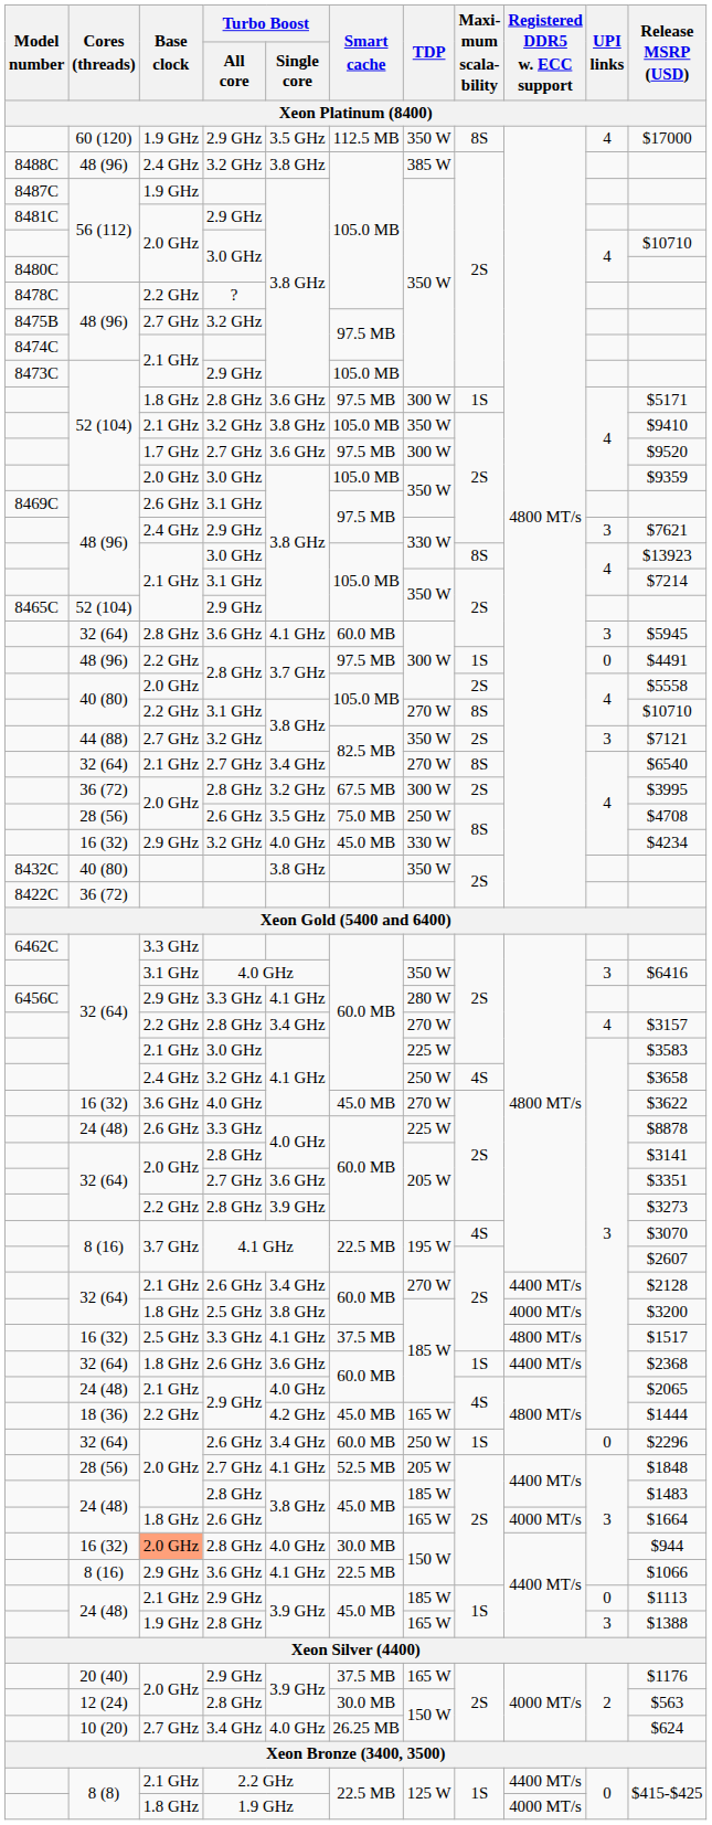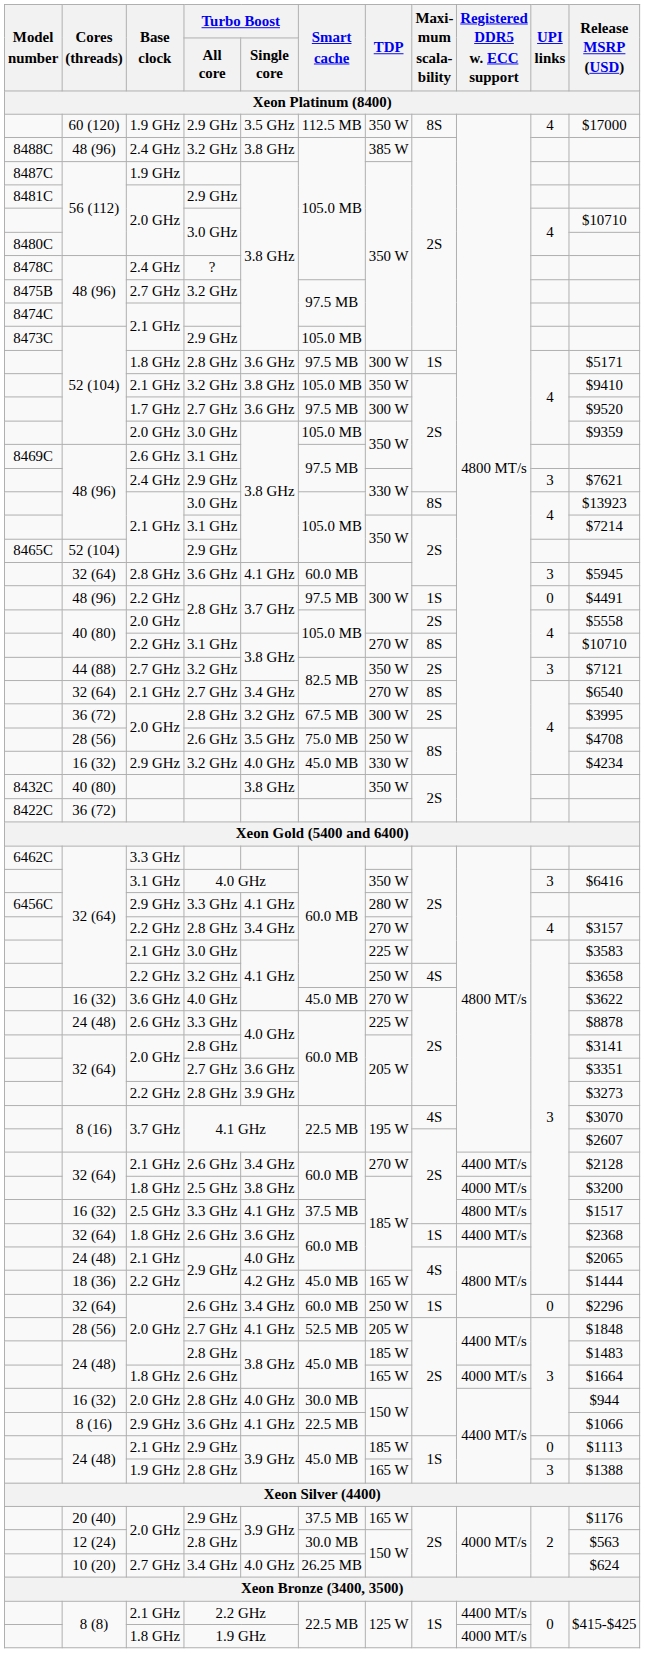 <table class="wikitable sortable" style="font-size: 100%; text-align: center">
 <tr style="line-height:133%">
 <th rowspan="2">Model<br>number</th>
 <th rowspan="2">Cores<br>(threads)</th>
 <th rowspan="2">Base<br>clock</th>
 <th colspan="2"><a href='#'>Turbo Boost</a></th>
 <th rowspan="2"><a href='#'>Smart<br>cache</a></th>
 <th rowspan="2"><a href='#'>TDP</a></th>
 <th rowspan="2">Maxi-<br>mum<br>scala-<br>bility</th>
 <th rowspan="2"><a href='#'>Registered</a><br><a href='#'>DDR5</a><br>w. <a href='#'>ECC</a><br>support</th>
 <th rowspan="2"><a href='#'>UPI</a><br>links</th>
 <th rowspan="2">Release<br><a href='#'>MSRP</a><br>(<a href='#'>USD</a>)</th>
 </tr>
 <tr style="line-height:120%">
 <th>All<br>core</th>
 <th>Single<br>core</th>
 </tr>
 <tr>
 <th colspan="11">Xeon Platinum (8400)</th>
 </tr>
 <tr>
 <td></td>
 <td>60 (120)</td>
 <td>1.9 GHz</td>
 <td>2.9 GHz</td>
 <td>3.5 GHz</td>
 <td>112.5 MB</td>
 <td>350 W</td>
 <td>8S</td>
 <td rowspan="30">4800 MT/s</td>
 <td>4</td>
 <td>$17000</td>
 </tr>
 <tr>
 <td>8488C</td>
 <td>48 (96)</td>
 <td>2.4 GHz</td>
 <td>3.2 GHz</td>
 <td>3.8 GHz</td>
 <td rowspan="6">105.0 MB</td>
 <td>385 W</td>
 <td rowspan="9">2S</td>
 <td></td>
 <td></td>
 </tr>
 <tr>
 <td>8487C</td>
 <td rowspan="4">56 (112)</td>
 <td>1.9 GHz</td>
 <td></td>
 <td rowspan="8">3.8 GHz</td>
 <td rowspan="8">350 W</td>
 <td></td>
 <td></td>
 </tr>
 <tr>
 <td>8481C</td>
 <td rowspan="3">2.0 GHz</td>
 <td>2.9 GHz</td>
 <td></td>
 <td></td>
 </tr>
 <tr>
 <td></td>
 <td rowspan="2">3.0 GHz</td>
 <td rowspan="2">4</td>
 <td>$10710</td>
 </tr>
 <tr>
 <td>8480C</td>
 <td></td>
 </tr>
 <tr>
 <td>8478C</td>
 <td rowspan="3">48 (96)</td>
-<td>2.2 GHz</td>
+<td>2.4 GHz</td>
 <td>?</td>
 <td></td>
 <td></td>
 </tr>
 <tr>
 <td>8475B</td>
 <td>2.7 GHz</td>
 <td>3.2 GHz</td>
 <td rowspan="2">97.5 MB</td>
 <td></td>
 <td></td>
 </tr>
 <tr>
 <td>8474C</td>
 <td rowspan="2">2.1 GHz</td>
 <td></td>
 <td></td>
 <td></td>
 </tr>
 <tr>
 <td>8473C</td>
 <td rowspan="5">52 (104)</td>
 <td>2.9 GHz</td>
 <td>105.0 MB</td>
 <td></td>
 <td></td>
 </tr>
 <tr>
 <td></td>
 <td>1.8 GHz</td>
 <td>2.8 GHz</td>
 <td>3.6 GHz</td>
 <td>97.5 MB</td>
 <td>300 W</td>
 <td>1S</td>
 <td rowspan="4">4</td>
 <td>$5171</td>
 </tr>
 <tr>
 <td></td>
 <td>2.1 GHz</td>
 <td>3.2 GHz</td>
 <td>3.8 GHz</td>
 <td>105.0 MB</td>
 <td>350 W</td>
 <td rowspan="5">2S</td>
 <td>$9410</td>
 </tr>
 <tr>
 <td></td>
 <td>1.7 GHz</td>
 <td>2.7 GHz</td>
 <td>3.6 GHz</td>
 <td>97.5 MB</td>
 <td>300 W</td>
 <td>$9520</td>
 </tr>
 <tr>
 <td></td>
 <td>2.0 GHz</td>
 <td>3.0 GHz</td>
 <td rowspan="6">3.8 GHz</td>
 <td>105.0 MB</td>
 <td rowspan="2">350 W</td>
 <td>$9359</td>
 </tr>
 <tr>
 <td>8469C</td>
 <td rowspan="4">48 (96)</td>
 <td>2.6 GHz</td>
 <td>3.1 GHz</td>
 <td rowspan="2">97.5 MB</td>
 <td></td>
 <td></td>
 </tr>
 <tr>
 <td></td>
 <td>2.4 GHz</td>
 <td>2.9 GHz</td>
 <td rowspan="2">330 W</td>
 <td>3</td>
 <td>$7621</td>
 </tr>
 <tr>
 <td></td>
 <td rowspan="3">2.1 GHz</td>
 <td>3.0 GHz</td>
 <td rowspan="3">105.0 MB</td>
 <td>8S</td>
 <td rowspan="2">4</td>
 <td>$13923</td>
 </tr>
 <tr>
 <td></td>
 <td>3.1 GHz</td>
 <td rowspan="2">350 W</td>
 <td rowspan="3">2S</td>
 <td>$7214</td>
 </tr>
 <tr>
 <td>8465C</td>
 <td>52 (104)</td>
 <td>2.9 GHz</td>
 <td></td>
 <td></td>
 </tr>
 <tr>
 <td></td>
 <td>32 (64)</td>
 <td>2.8 GHz</td>
 <td>3.6 GHz</td>
 <td>4.1 GHz</td>
 <td>60.0 MB</td>
 <td rowspan="3">300 W</td>
 <td>3</td>
 <td>$5945</td>
 </tr>
 <tr>
 <td></td>
 <td>48 (96)</td>
 <td>2.2 GHz</td>
 <td rowspan="2">2.8 GHz</td>
 <td rowspan="2">3.7 GHz</td>
 <td>97.5 MB</td>
 <td>1S</td>
 <td>0</td>
 <td>$4491</td>
 </tr>
 <tr>
 <td></td>
 <td rowspan="2">40 (80)</td>
 <td>2.0 GHz</td>
 <td rowspan="2">105.0 MB</td>
 <td>2S</td>
 <td rowspan="2">4</td>
 <td>$5558</td>
 </tr>
 <tr>
 <td></td>
 <td>2.2 GHz</td>
 <td>3.1 GHz</td>
 <td rowspan="2">3.8 GHz</td>
 <td>270 W</td>
 <td>8S</td>
 <td>$10710</td>
 </tr>
 <tr>
 <td></td>
 <td>44 (88)</td>
 <td>2.7 GHz</td>
 <td>3.2 GHz</td>
 <td rowspan="2">82.5 MB</td>
 <td>350 W</td>
 <td>2S</td>
 <td>3</td>
 <td>$7121</td>
 </tr>
 <tr>
 <td></td>
 <td>32 (64)</td>
 <td>2.1 GHz</td>
 <td>2.7 GHz</td>
 <td>3.4 GHz</td>
 <td>270 W</td>
 <td>8S</td>
 <td rowspan="4">4</td>
 <td>$6540</td>
 </tr>
 <tr>
 <td></td>
 <td>36 (72)</td>
 <td rowspan="2">2.0 GHz</td>
 <td>2.8 GHz</td>
 <td>3.2 GHz</td>
 <td>67.5 MB</td>
 <td>300 W</td>
 <td>2S</td>
 <td>$3995</td>
 </tr>
 <tr>
 <td></td>
 <td>28 (56)</td>
 <td>2.6 GHz</td>
 <td>3.5 GHz</td>
 <td>75.0 MB</td>
 <td>250 W</td>
 <td rowspan="2">8S</td>
 <td>$4708</td>
 </tr>
 <tr>
 <td></td>
 <td>16 (32)</td>
 <td>2.9 GHz</td>
 <td>3.2 GHz</td>
 <td>4.0 GHz</td>
 <td>45.0 MB</td>
 <td>330 W</td>
 <td>$4234</td>
 </tr>
 <tr>
 <td>8432C</td>
 <td>40 (80)</td>
 <td></td>
 <td></td>
 <td>3.8 GHz</td>
 <td></td>
 <td>350 W</td>
 <td rowspan="2">2S</td>
 <td></td>
 <td></td>
 </tr>
 <tr>
 <td>8422C</td>
 <td>36 (72)</td>
 <td></td>
 <td></td>
 <td></td>
 <td></td>
 <td></td>
 <td></td>
 <td></td>
 </tr>
 <tr>
 <th colspan="11">Xeon Gold (5400 and 6400)</th>
 </tr>
 <tr>
 <td>6462C</td>
 <td rowspan="6">32 (64)</td>
 <td>3.3 GHz</td>
 <td></td>
 <td></td>
 <td rowspan="6">60.0 MB</td>
 <td></td>
 <td rowspan="5">2S</td>
 <td rowspan="13">4800 MT/s</td>
 <td></td>
 <td></td>
 </tr>
 <tr>
 <td></td>
 <td>3.1 GHz</td>
 <td colspan="2">4.0 GHz</td>
 <td>350 W</td>
 <td>3</td>
 <td>$6416</td>
 </tr>
 <tr>
 <td>6456C</td>
 <td>2.9 GHz</td>
 <td>3.3 GHz</td>
 <td>4.1 GHz</td>
 <td>280 W</td>
 <td></td>
 <td></td>
 </tr>
 <tr>
 <td></td>
 <td>2.2 GHz</td>
 <td>2.8 GHz</td>
 <td>3.4 GHz</td>
 <td>270 W</td>
 <td>4</td>
 <td>$3157</td>
 </tr>
 <tr>
 <td></td>
 <td>2.1 GHz</td>
 <td>3.0 GHz</td>
 <td rowspan="3">4.1 GHz</td>
 <td>225 W</td>
 <td rowspan="15">3</td>
 <td>$3583</td>
 </tr>
 <tr>
 <td></td>
-<td>2.4 GHz</td>
+<td>2.2 GHz</td>
 <td>3.2 GHz</td>
 <td>250 W</td>
 <td>4S</td>
 <td>$3658</td>
 </tr>
 <tr>
 <td></td>
 <td>16 (32)</td>
 <td>3.6 GHz</td>
 <td>4.0 GHz</td>
 <td>45.0 MB</td>
 <td>270 W</td>
 <td rowspan="5">2S</td>
 <td>$3622</td>
 </tr>
 <tr>
 <td></td>
 <td>24 (48)</td>
 <td>2.6 GHz</td>
 <td>3.3 GHz</td>
 <td rowspan="2">4.0 GHz</td>
 <td rowspan="4">60.0 MB</td>
 <td>225 W</td>
 <td>$8878</td>
 </tr>
 <tr>
 <td></td>
 <td rowspan="3">32 (64)</td>
 <td rowspan="2">2.0 GHz</td>
 <td>2.8 GHz</td>
 <td rowspan="3">205 W</td>
 <td>$3141</td>
 </tr>
 <tr>
 <td></td>
 <td>2.7 GHz</td>
 <td>3.6 GHz</td>
 <td>$3351</td>
 </tr>
 <tr>
 <td></td>
 <td>2.2 GHz</td>
 <td>2.8 GHz</td>
 <td>3.9 GHz</td>
 <td>$3273</td>
 </tr>
 <tr>
 <td></td>
 <td rowspan="2">8 (16)</td>
 <td rowspan="2">3.7 GHz</td>
 <td colspan="2" rowspan="2">4.1 GHz</td>
 <td rowspan="2">22.5 MB</td>
 <td rowspan="2">195 W</td>
 <td>4S</td>
 <td>$3070</td>
 </tr>
 <tr>
 <td></td>
 <td rowspan="4">2S</td>
 <td>$2607</td>
 </tr>
 <tr>
 <td></td>
 <td rowspan="2">32 (64)</td>
 <td>2.1 GHz</td>
 <td>2.6 GHz</td>
 <td>3.4 GHz</td>
 <td rowspan="2">60.0 MB</td>
 <td>270 W</td>
 <td>4400 MT/s</td>
 <td>$2128</td>
 </tr>
 <tr>
 <td></td>
 <td>1.8 GHz</td>
 <td>2.5 GHz</td>
 <td>3.8 GHz</td>
 <td rowspan="4">185 W</td>
 <td>4000 MT/s</td>
 <td>$3200</td>
 </tr>
 <tr>
 <td></td>
 <td>16 (32)</td>
 <td>2.5 GHz</td>
 <td>3.3 GHz</td>
 <td>4.1 GHz</td>
 <td>37.5 MB</td>
 <td>4800 MT/s</td>
 <td>$1517</td>
 </tr>
 <tr>
 <td></td>
 <td>32 (64)</td>
 <td>1.8 GHz</td>
 <td>2.6 GHz</td>
 <td>3.6 GHz</td>
 <td rowspan="2">60.0 MB</td>
 <td>1S</td>
 <td>4400 MT/s</td>
 <td>$2368</td>
 </tr>
 <tr>
 <td></td>
 <td>24 (48)</td>
 <td>2.1 GHz</td>
 <td rowspan="2">2.9 GHz</td>
 <td>4.0 GHz</td>
 <td rowspan="2">4S</td>
 <td rowspan="3">4800 MT/s</td>
 <td>$2065</td>
 </tr>
 <tr>
 <td></td>
 <td>18 (36)</td>
 <td>2.2 GHz</td>
 <td>4.2 GHz</td>
 <td>45.0 MB</td>
 <td>165 W</td>
 <td>$1444</td>
 </tr>
 <tr>
 <td></td>
 <td>32 (64)</td>
 <td rowspan="3">2.0 GHz</td>
 <td>2.6 GHz</td>
 <td>3.4 GHz</td>
 <td>60.0 MB</td>
 <td>250 W</td>
 <td>1S</td>
 <td>0</td>
 <td>$2296</td>
 </tr>
 <tr>
 <td></td>
 <td>28 (56)</td>
 <td>2.7 GHz</td>
 <td>4.1 GHz</td>
 <td>52.5 MB</td>
 <td>205 W</td>
 <td rowspan="5">2S</td>
 <td rowspan="2">4400 MT/s</td>
 <td rowspan="5">3</td>
 <td>$1848</td>
 </tr>
 <tr>
 <td></td>
 <td rowspan="2">24 (48)</td>
 <td>2.8 GHz</td>
 <td rowspan="2">3.8 GHz</td>
 <td rowspan="2">45.0 MB</td>
 <td>185 W</td>
 <td>$1483</td>
 </tr>
 <tr>
 <td></td>
 <td>1.8 GHz</td>
 <td>2.6 GHz</td>
 <td>165 W</td>
 <td>4000 MT/s</td>
 <td>$1664</td>
 </tr>
 <tr>
 <td></td>
 <td>16 (32)</td>
-<td style="background: lightsalmon;">2.0 GHz</td>
+<td>2.0 GHz</td>
 <td>2.8 GHz</td>
 <td>4.0 GHz</td>
 <td>30.0 MB</td>
 <td rowspan="2">150 W</td>
 <td rowspan="4">4400 MT/s</td>
 <td>$944</td>
 </tr>
 <tr>
 <td></td>
 <td>8 (16)</td>
 <td>2.9 GHz</td>
 <td>3.6 GHz</td>
 <td>4.1 GHz</td>
 <td>22.5 MB</td>
 <td>$1066</td>
 </tr>
 <tr>
 <td></td>
 <td rowspan="2">24 (48)</td>
 <td>2.1 GHz</td>
 <td>2.9 GHz</td>
 <td rowspan="2">3.9 GHz</td>
 <td rowspan="2">45.0 MB</td>
 <td>185 W</td>
 <td rowspan="2">1S</td>
 <td>0</td>
 <td>$1113</td>
 </tr>
 <tr>
 <td></td>
 <td>1.9 GHz</td>
 <td>2.8 GHz</td>
 <td>165 W</td>
 <td>3</td>
 <td>$1388</td>
 </tr>
 <tr>
 <th colspan="11">Xeon Silver (4400)</th>
 </tr>
 <tr>
 <td></td>
 <td>20 (40)</td>
 <td rowspan="2">2.0 GHz</td>
 <td>2.9 GHz</td>
 <td rowspan="2">3.9 GHz</td>
 <td>37.5 MB</td>
 <td>165 W</td>
 <td rowspan="3">2S</td>
 <td rowspan="3">4000 MT/s</td>
 <td rowspan="3">2</td>
 <td>$1176</td>
 </tr>
 <tr>
 <td></td>
 <td>12 (24)</td>
 <td>2.8 GHz</td>
 <td>30.0 MB</td>
 <td rowspan="2">150 W</td>
 <td>$563</td>
 </tr>
 <tr>
 <td></td>
 <td>10 (20)</td>
 <td>2.7 GHz</td>
 <td>3.4 GHz</td>
 <td>4.0 GHz</td>
 <td>26.25 MB</td>
 <td>$624</td>
 </tr>
 <tr>
 <th colspan="11">Xeon Bronze (3400, 3500)</th>
 </tr>
 <tr>
 <td></td>
 <td rowspan="2">8 (8)</td>
 <td>2.1 GHz</td>
 <td colspan="2">2.2 GHz</td>
 <td rowspan="2">22.5 MB</td>
 <td rowspan="2">125 W</td>
 <td rowspan="2">1S</td>
 <td>4400 MT/s</td>
 <td rowspan="2">0</td>
 <td rowspan="2">$415-$425</td>
 </tr>
 <tr>
 <td></td>
 <td>1.8 GHz</td>
 <td colspan="2">1.9 GHz</td>
 <td>4000 MT/s</td>
 </tr>
 </table>
